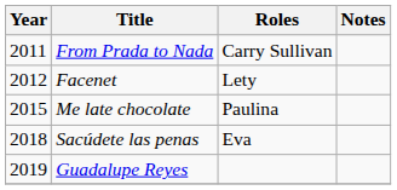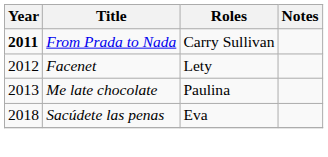 <table class="wikitable sortable">
 <tr>
 <th>Year</th>
 <th>Title</th>
 <th>Roles</th>
 <th>Notes</th>
 </tr>
 <tr>
-<td>2011</td>
+<td><strong>2011</strong></td>
 <td><em><a href='#'>From Prada to Nada</a></em></td>
 <td>Carry Sullivan</td>
 <td></td>
 </tr>
 <tr>
 <td>2012</td>
 <td><em>Facenet</em></td>
 <td>Lety</td>
 <td></td>
 </tr>
 <tr>
-<td>2015</td>
+<td>2013</td>
 <td><em>Me late chocolate</em></td>
 <td>Paulina</td>
 <td></td>
 </tr>
 <tr>
 <td>2018</td>
 <td><em>Sacúdete las penas</em></td>
 <td>Eva</td>
 <td></td>
 </tr>
 <tr>
-<td>2019</td>
-<td><em><a href='#'>Guadalupe Reyes</a></em></td>
-<td></td>
-<td></td>
-</tr>
-<tr>
 </tr>
 </table>
